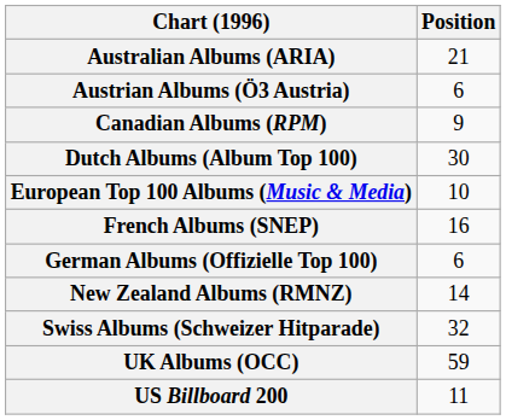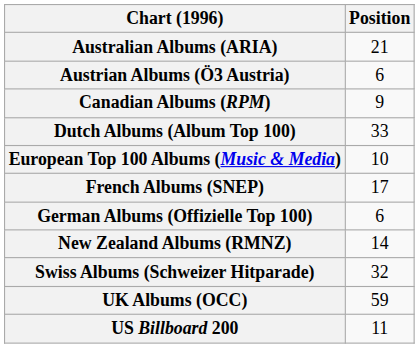 <table class="wikitable sortable plainrowheaders">
 <tr>
 <th scope="col">Chart (1996)</th>
 <th scope="col">Position</th>
 </tr>
 <tr>
 <th scope="row">Australian Albums (ARIA)</th>
 <td align="center">21</td>
 </tr>
 <tr>
 <th scope="row">Austrian Albums (Ö3 Austria)</th>
 <td align="center">6</td>
 </tr>
 <tr>
 <th scope="row">Canadian Albums (<em>RPM</em>)</th>
 <td align="center">9</td>
 </tr>
 <tr>
 <th scope="row">Dutch Albums (Album Top 100)</th>
-<td align="center">30</td>
+<td align="center">33</td>
 </tr>
 <tr>
 <th scope="row">European Top 100 Albums (<em><a href='#'>Music & Media</a></em>)</th>
 <td align="center">10</td>
 </tr>
 <tr>
 <th scope="row">French Albums (SNEP)</th>
-<td align="center">16</td>
+<td align="center">17</td>
 </tr>
 <tr>
 <th scope="row">German Albums (Offizielle Top 100)</th>
 <td align="center">6</td>
 </tr>
 <tr>
 <th scope="row">New Zealand Albums (RMNZ)</th>
 <td align="center">14</td>
 </tr>
 <tr>
 <th scope="row">Swiss Albums (Schweizer Hitparade)</th>
 <td align="center">32</td>
 </tr>
 <tr>
 <th scope="row">UK Albums (OCC)</th>
 <td align="center">59</td>
 </tr>
 <tr>
 <th scope="row">US <em>Billboard</em> 200</th>
 <td align="center">11</td>
 </tr>
 </table>
